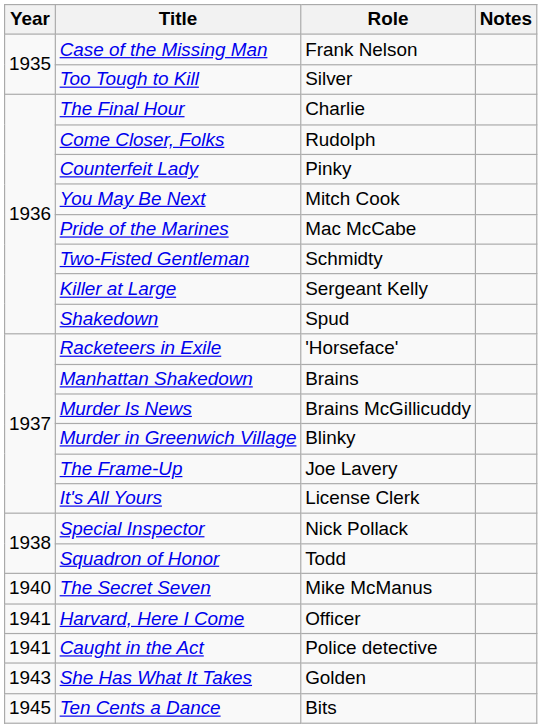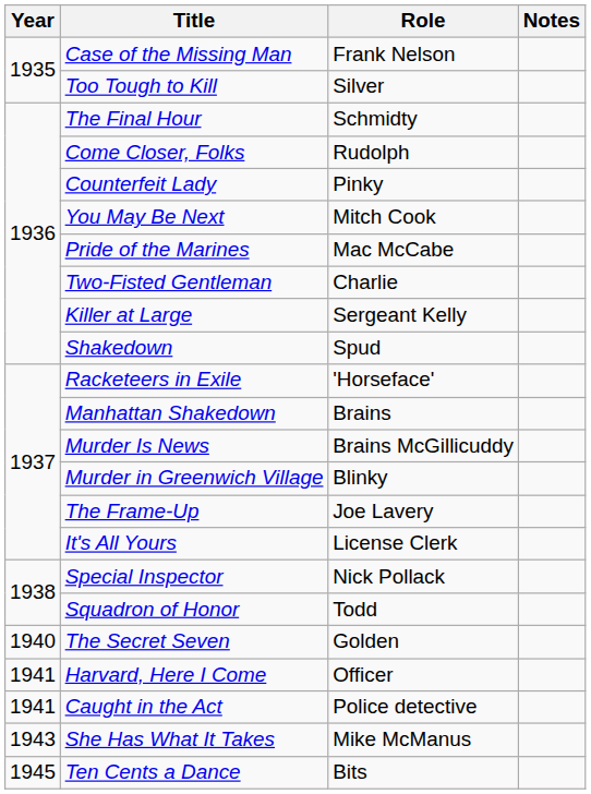 <table class="wikitable sortable">
 <tr>
 <th>Year</th>
 <th>Title</th>
 <th>Role</th>
 <th class="unsortable">Notes</th>
 </tr>
 <tr>
 <td rowspan=2>1935</td>
 <td><em><a href='#'>Case of the Missing Man</a></em></td>
 <td>Frank Nelson</td>
 <td></td>
 </tr>
 <tr>
 <td><em><a href='#'>Too Tough to Kill</a></em></td>
 <td>Silver</td>
 <td></td>
 </tr>
 <tr>
 <td rowspan=8>1936</td>
 <td><em><a href='#'>The Final Hour</a></em></td>
-<td>Charlie</td>
+<td>Schmidty</td>
 <td></td>
 </tr>
 <tr>
 <td><em><a href='#'>Come Closer, Folks</a></em></td>
 <td>Rudolph</td>
 <td></td>
 </tr>
 <tr>
 <td><em><a href='#'>Counterfeit Lady</a></em></td>
 <td>Pinky</td>
 <td></td>
 </tr>
 <tr>
 <td><em><a href='#'>You May Be Next</a></em></td>
 <td>Mitch Cook</td>
 <td></td>
 </tr>
 <tr>
 <td><em><a href='#'>Pride of the Marines</a></em></td>
 <td>Mac McCabe</td>
 <td></td>
 </tr>
 <tr>
 <td><em><a href='#'>Two-Fisted Gentleman</a></em></td>
-<td>Schmidty</td>
+<td>Charlie</td>
 <td></td>
 </tr>
 <tr>
 <td><em><a href='#'>Killer at Large</a></em></td>
 <td>Sergeant Kelly</td>
 <td></td>
 </tr>
 <tr>
 <td><em><a href='#'>Shakedown</a></em></td>
 <td>Spud</td>
 <td></td>
 </tr>
 <tr>
 <td rowspan=6>1937</td>
 <td><em><a href='#'>Racketeers in Exile</a></em></td>
 <td>'Horseface'</td>
 <td></td>
 </tr>
 <tr>
 <td><em><a href='#'>Manhattan Shakedown</a></em></td>
 <td>Brains</td>
 <td></td>
 </tr>
 <tr>
 <td><em><a href='#'>Murder Is News</a></em></td>
 <td>Brains McGillicuddy</td>
 <td></td>
 </tr>
 <tr>
 <td><em><a href='#'>Murder in Greenwich Village</a></em></td>
 <td>Blinky</td>
 <td></td>
 </tr>
 <tr>
 <td><em><a href='#'>The Frame-Up</a></em></td>
 <td>Joe Lavery</td>
 <td></td>
 </tr>
 <tr>
 <td><em><a href='#'>It's All Yours</a></em></td>
 <td>License Clerk</td>
 <td></td>
 </tr>
 <tr>
 <td rowspan=2>1938</td>
 <td><em><a href='#'>Special Inspector</a></em></td>
 <td>Nick Pollack</td>
 <td></td>
 </tr>
 <tr>
 <td><em><a href='#'>Squadron of Honor</a></em></td>
 <td>Todd</td>
 <td></td>
 </tr>
 <tr>
 <td>1940</td>
 <td><em><a href='#'>The Secret Seven</a></em></td>
-<td>Mike McManus</td>
+<td>Golden</td>
 <td></td>
 </tr>
 <tr>
 <td>1941</td>
 <td><em><a href='#'>Harvard, Here I Come</a></em></td>
 <td>Officer</td>
 <td></td>
 </tr>
 <tr>
 <td>1941</td>
 <td><em><a href='#'>Caught in the Act</a></em></td>
 <td>Police detective</td>
 <td></td>
 </tr>
 <tr>
 <td>1943</td>
 <td><em><a href='#'>She Has What It Takes</a></em></td>
-<td>Golden</td>
+<td>Mike McManus</td>
 <td></td>
 </tr>
 <tr>
 <td>1945</td>
 <td><em><a href='#'>Ten Cents a Dance</a></em></td>
 <td>Bits</td>
 <td></td>
 </tr>
 </table>
